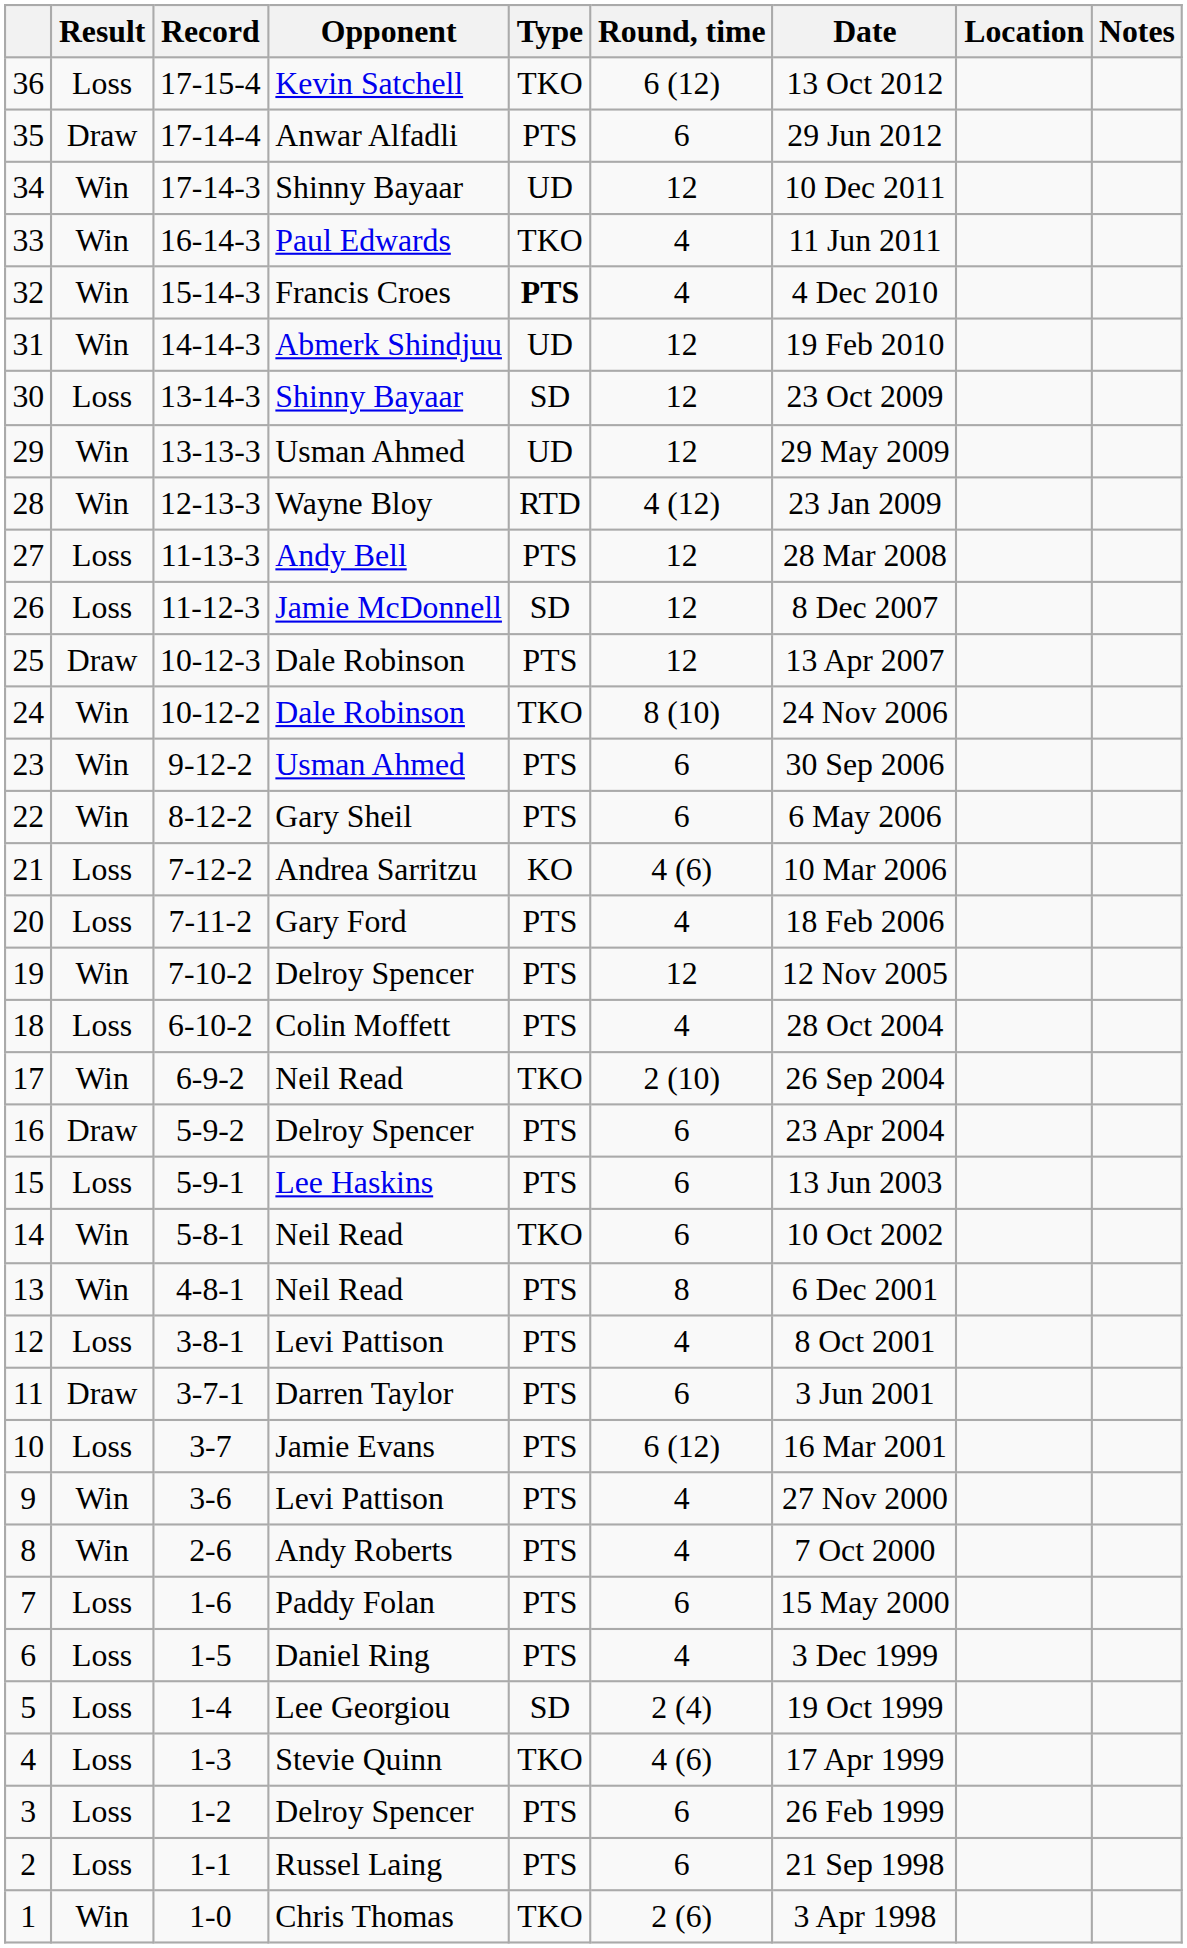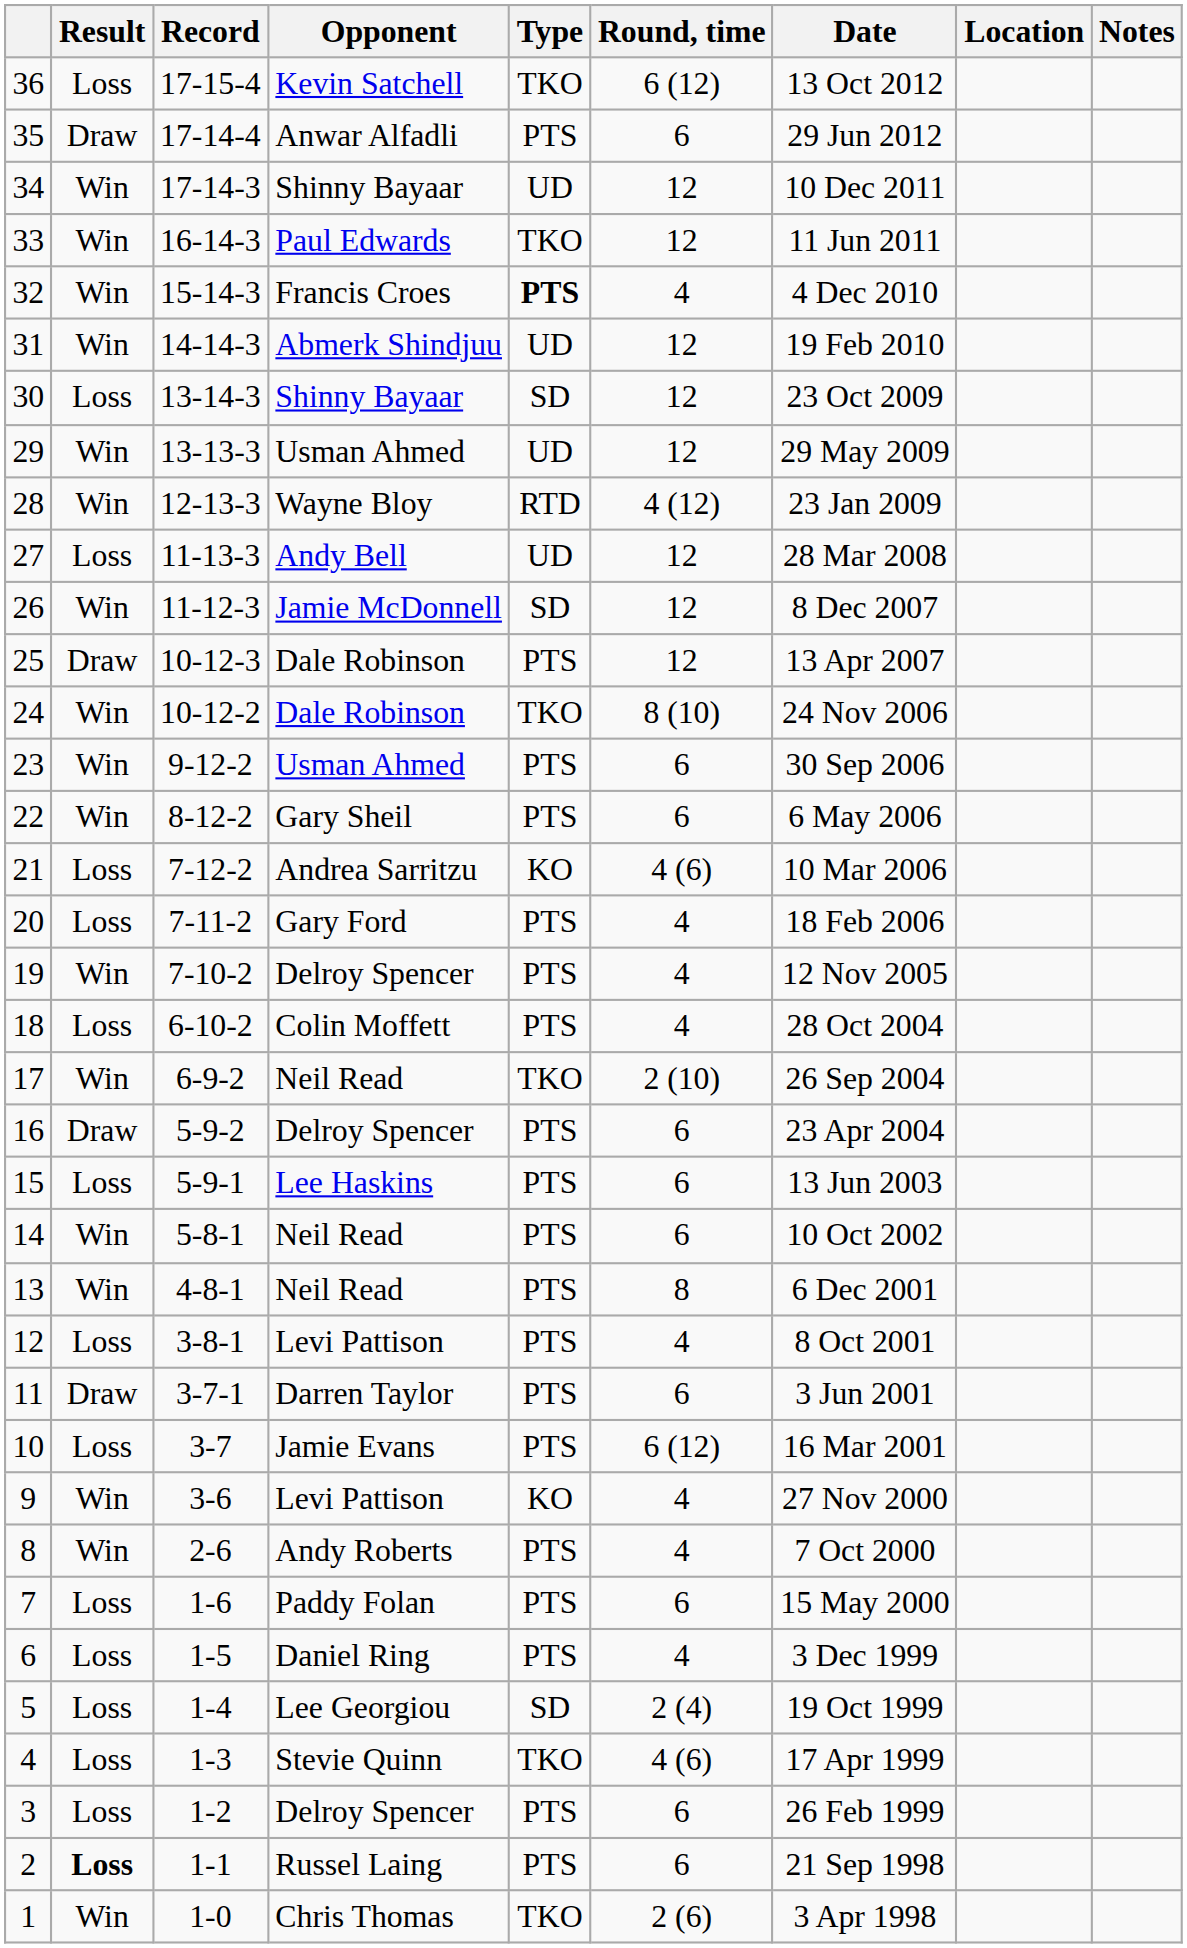 <table class="wikitable" style="text-align:center; font-size:95%">
 <tr>
 <th></th>
 <th>Result</th>
 <th>Record</th>
 <th>Opponent</th>
 <th>Type</th>
 <th>Round, time</th>
 <th>Date</th>
 <th>Location</th>
 <th>Notes</th>
 </tr>
 <tr>
 <td>36</td>
 <td>Loss</td>
 <td>17-15-4</td>
 <td align=left> <a href='#'>Kevin Satchell</a></td>
 <td>TKO</td>
 <td>6 (12)</td>
 <td>13 Oct 2012</td>
 <td align=left></td>
 <td align=left></td>
 </tr>
 <tr>
 <td>35</td>
 <td>Draw</td>
 <td>17-14-4</td>
 <td align=left> Anwar Alfadli</td>
 <td>PTS</td>
 <td>6</td>
 <td>29 Jun 2012</td>
 <td align=left></td>
 <td></td>
 </tr>
 <tr>
 <td>34</td>
 <td>Win</td>
 <td>17-14-3</td>
 <td align=left> Shinny Bayaar</td>
 <td>UD</td>
 <td>12</td>
 <td>10 Dec 2011</td>
 <td align=left></td>
 <td align=left></td>
 </tr>
 <tr>
 <td>33</td>
 <td>Win</td>
 <td>16-14-3</td>
 <td align=left> <a href='#'>Paul Edwards</a></td>
 <td>TKO</td>
-<td>4</td>
+<td>12</td>
 <td>11 Jun 2011</td>
 <td align=left></td>
 <td align=left></td>
 </tr>
 <tr>
 <td>32</td>
 <td>Win</td>
 <td>15-14-3</td>
 <td align=left> Francis Croes</td>
 <td><strong>PTS</strong></td>
 <td>4</td>
 <td>4 Dec 2010</td>
 <td align=left></td>
 <td></td>
 </tr>
 <tr>
 <td>31</td>
 <td>Win</td>
 <td>14-14-3</td>
 <td align=left> <a href='#'>Abmerk Shindjuu</a></td>
 <td>UD</td>
 <td>12</td>
 <td>19 Feb 2010</td>
 <td align=left></td>
 <td align=left></td>
 </tr>
 <tr>
 <td>30</td>
 <td>Loss</td>
 <td>13-14-3</td>
 <td align=left> <a href='#'>Shinny Bayaar</a></td>
 <td>SD</td>
 <td>12</td>
 <td>23 Oct 2009</td>
 <td align=left></td>
 <td align=left></td>
 </tr>
 <tr>
 <td>29</td>
 <td>Win</td>
 <td>13-13-3</td>
 <td align=left> Usman Ahmed</td>
 <td>UD</td>
 <td>12</td>
 <td>29 May 2009</td>
 <td align=left></td>
 <td align=left></td>
 </tr>
 <tr>
 <td>28</td>
 <td>Win</td>
 <td>12-13-3</td>
 <td align=left> Wayne Bloy</td>
 <td>RTD</td>
 <td>4 (12)</td>
 <td>23 Jan 2009</td>
 <td align=left></td>
 <td align=left></td>
 </tr>
 <tr>
 <td>27</td>
 <td>Loss</td>
 <td>11-13-3</td>
 <td align=left> <a href='#'>Andy Bell</a></td>
-<td>PTS</td>
+<td>UD</td>
 <td>12</td>
 <td>28 Mar 2008</td>
 <td align=left></td>
 <td align=left></td>
 </tr>
 <tr>
 <td>26</td>
-<td>Loss</td>
+<td>Win</td>
 <td>11-12-3</td>
 <td align=left> <a href='#'>Jamie McDonnell</a></td>
 <td>SD</td>
 <td>12</td>
 <td>8 Dec 2007</td>
 <td align=left></td>
 <td align=left></td>
 </tr>
 <tr>
 <td>25</td>
 <td>Draw</td>
 <td>10-12-3</td>
 <td align=left> Dale Robinson</td>
 <td>PTS</td>
 <td>12</td>
 <td>13 Apr 2007</td>
 <td align=left></td>
 <td align=left></td>
 </tr>
 <tr>
 <td>24</td>
 <td>Win</td>
 <td>10-12-2</td>
 <td align=left> <a href='#'>Dale Robinson</a></td>
 <td>TKO</td>
 <td>8 (10)</td>
 <td>24 Nov 2006</td>
 <td align=left></td>
 <td align=left></td>
 </tr>
 <tr>
 <td>23</td>
 <td>Win</td>
 <td>9-12-2</td>
 <td align=left> <a href='#'>Usman Ahmed</a></td>
 <td>PTS</td>
 <td>6</td>
 <td>30 Sep 2006</td>
 <td align=left></td>
 <td></td>
 </tr>
 <tr>
 <td>22</td>
 <td>Win</td>
 <td>8-12-2</td>
 <td align=left> Gary Sheil</td>
 <td>PTS</td>
 <td>6</td>
 <td>6 May 2006</td>
 <td align=left></td>
 <td></td>
 </tr>
 <tr>
 <td>21</td>
 <td>Loss</td>
 <td>7-12-2</td>
 <td align=left> Andrea Sarritzu</td>
 <td>KO</td>
 <td>4 (6)</td>
 <td>10 Mar 2006</td>
 <td align=left></td>
 <td></td>
 </tr>
 <tr>
 <td>20</td>
 <td>Loss</td>
 <td>7-11-2</td>
 <td align=left> Gary Ford</td>
 <td>PTS</td>
 <td>4</td>
 <td>18 Feb 2006</td>
 <td align=left></td>
 <td></td>
 </tr>
 <tr>
 <td>19</td>
 <td>Win</td>
 <td>7-10-2</td>
 <td align=left> Delroy Spencer</td>
 <td>PTS</td>
-<td>12</td>
+<td>4</td>
 <td>12 Nov 2005</td>
 <td align=left></td>
 <td></td>
 </tr>
 <tr>
 <td>18</td>
 <td>Loss</td>
 <td>6-10-2</td>
 <td align=left> Colin Moffett</td>
 <td>PTS</td>
 <td>4</td>
 <td>28 Oct 2004</td>
 <td align=left></td>
 <td></td>
 </tr>
 <tr>
 <td>17</td>
 <td>Win</td>
 <td>6-9-2</td>
 <td align=left> Neil Read</td>
 <td>TKO</td>
 <td>2 (10)</td>
 <td>26 Sep 2004</td>
 <td align=left></td>
 <td align=left></td>
 </tr>
 <tr>
 <td>16</td>
 <td>Draw</td>
 <td>5-9-2</td>
 <td align=left> Delroy Spencer</td>
 <td>PTS</td>
 <td>6</td>
 <td>23 Apr 2004</td>
 <td align=left></td>
 <td></td>
 </tr>
 <tr>
 <td>15</td>
 <td>Loss</td>
 <td>5-9-1</td>
 <td align=left> <a href='#'>Lee Haskins</a></td>
 <td>PTS</td>
 <td>6</td>
 <td>13 Jun 2003</td>
 <td align=left></td>
 <td></td>
 </tr>
 <tr>
 <td>14</td>
 <td>Win</td>
 <td>5-8-1</td>
 <td align=left> Neil Read</td>
-<td>TKO</td>
+<td>PTS</td>
 <td>6</td>
 <td>10 Oct 2002</td>
 <td align=left></td>
 <td></td>
 </tr>
 <tr>
 <td>13</td>
 <td>Win</td>
 <td>4-8-1</td>
 <td align=left> Neil Read</td>
 <td>PTS</td>
 <td>8</td>
 <td>6 Dec 2001</td>
 <td align=left></td>
 <td></td>
 </tr>
 <tr>
 <td>12</td>
 <td>Loss</td>
 <td>3-8-1</td>
 <td align=left> Levi Pattison</td>
 <td>PTS</td>
 <td>4</td>
 <td>8 Oct 2001</td>
 <td align=left></td>
 <td></td>
 </tr>
 <tr>
 <td>11</td>
 <td>Draw</td>
 <td>3-7-1</td>
 <td align=left> Darren Taylor</td>
 <td>PTS</td>
 <td>6</td>
 <td>3 Jun 2001</td>
 <td align=left></td>
 <td></td>
 </tr>
 <tr>
 <td>10</td>
 <td>Loss</td>
 <td>3-7</td>
 <td align=left> Jamie Evans</td>
 <td>PTS</td>
 <td>6 (12)</td>
 <td>16 Mar 2001</td>
 <td align=left></td>
 <td></td>
 </tr>
 <tr>
 <td>9</td>
 <td>Win</td>
 <td>3-6</td>
 <td align=left> Levi Pattison</td>
-<td>PTS</td>
+<td>KO</td>
 <td>4</td>
 <td>27 Nov 2000</td>
 <td align=left></td>
 <td></td>
 </tr>
 <tr>
 <td>8</td>
 <td>Win</td>
 <td>2-6</td>
 <td align=left> Andy Roberts</td>
 <td>PTS</td>
 <td>4</td>
 <td>7 Oct 2000</td>
 <td align=left></td>
 <td></td>
 </tr>
 <tr>
 <td>7</td>
 <td>Loss</td>
 <td>1-6</td>
 <td align=left> Paddy Folan</td>
 <td>PTS</td>
 <td>6</td>
 <td>15 May 2000</td>
 <td align=left></td>
 <td></td>
 </tr>
 <tr>
 <td>6</td>
 <td>Loss</td>
 <td>1-5</td>
 <td align=left> Daniel Ring</td>
 <td>PTS</td>
 <td>4</td>
 <td>3 Dec 1999</td>
 <td align=left></td>
 <td></td>
 </tr>
 <tr>
 <td>5</td>
 <td>Loss</td>
 <td>1-4</td>
 <td align=left> Lee Georgiou</td>
 <td>SD</td>
 <td>2 (4)</td>
 <td>19 Oct 1999</td>
 <td align=left></td>
 <td></td>
 </tr>
 <tr>
 <td>4</td>
 <td>Loss</td>
 <td>1-3</td>
 <td align=left> Stevie Quinn</td>
 <td>TKO</td>
 <td>4 (6)</td>
 <td>17 Apr 1999</td>
 <td align=left></td>
 <td></td>
 </tr>
 <tr>
 <td>3</td>
 <td>Loss</td>
 <td>1-2</td>
 <td align=left> Delroy Spencer</td>
 <td>PTS</td>
 <td>6</td>
 <td>26 Feb 1999</td>
 <td align=left></td>
 <td></td>
 </tr>
 <tr>
 <td>2</td>
-<td>Loss</td>
+<td><strong>Loss</strong></td>
 <td>1-1</td>
 <td align=left> Russel Laing</td>
 <td>PTS</td>
 <td>6</td>
 <td>21 Sep 1998</td>
 <td align=left></td>
 <td></td>
 </tr>
 <tr>
 <td>1</td>
 <td>Win</td>
 <td>1-0</td>
 <td align=left> Chris Thomas</td>
 <td>TKO</td>
 <td>2 (6)</td>
 <td>3 Apr 1998</td>
 <td align=left></td>
 <td></td>
 </tr>
 </table>
